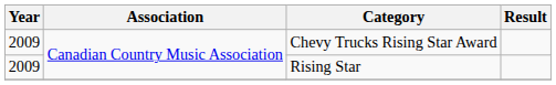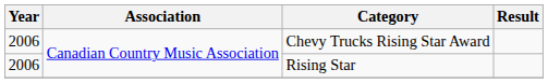 <table class="wikitable">
 <tr>
 <th>Year</th>
 <th>Association</th>
 <th>Category</th>
 <th>Result</th>
 </tr>
 <tr>
-<td>2009</td>
+<td>2006</td>
 <td rowspan="2"><a href='#'>Canadian Country Music Association</a></td>
 <td>Chevy Trucks Rising Star Award</td>
 <td></td>
 </tr>
 <tr>
-<td>2009</td>
+<td>2006</td>
 <td>Rising Star</td>
 <td></td>
 </tr>
 <tr>
 </tr>
 </table>
